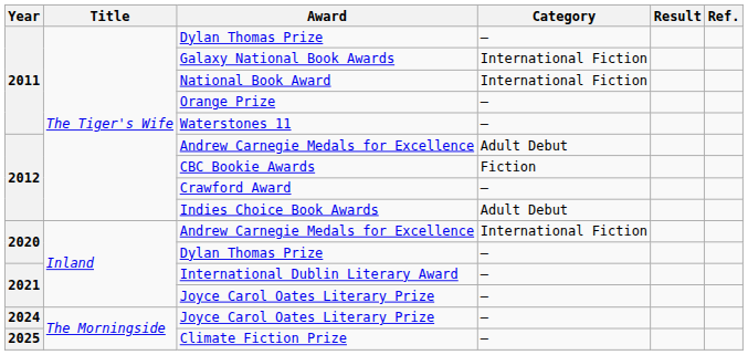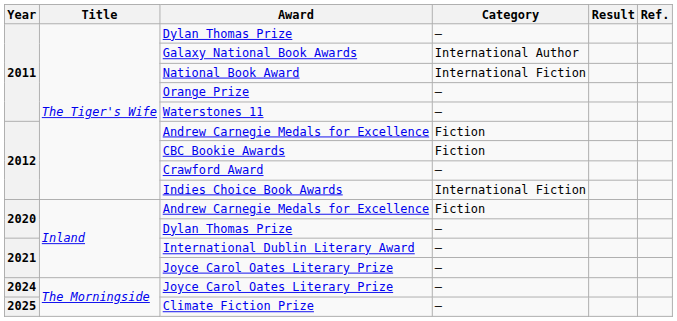 <table class="wikitable sortable">
 <tr>
 <th>Year</th>
 <th>Title</th>
 <th>Award</th>
 <th>Category</th>
 <th>Result</th>
 <th>Ref.</th>
 </tr>
 <tr>
 <th rowspan="5">2011</th>
 <td rowspan="9"><em><a href='#'>The Tiger's Wife</a></em></td>
 <td><a href='#'>Dylan Thomas Prize</a></td>
 <td>—</td>
 <td></td>
 <td></td>
 </tr>
 <tr>
 <td><a href='#'>Galaxy National Book Awards</a></td>
-<td>International Fiction</td>
+<td>International Author</td>
 <td></td>
 <td></td>
 </tr>
 <tr>
 <td><a href='#'>National Book Award</a></td>
 <td>International Fiction</td>
 <td></td>
 <td></td>
 </tr>
 <tr>
 <td><a href='#'>Orange Prize</a></td>
 <td>—</td>
 <td></td>
 <td></td>
 </tr>
 <tr>
 <td><a href='#'>Waterstones 11</a></td>
 <td>—</td>
 <td></td>
 <td></td>
 </tr>
 <tr>
 <th rowspan="4">2012</th>
 <td><a href='#'>Andrew Carnegie Medals for Excellence</a></td>
-<td>Adult Debut</td>
+<td>Fiction</td>
 <td></td>
 <td></td>
 </tr>
 <tr>
 <td><a href='#'>CBC Bookie Awards</a></td>
 <td>Fiction</td>
 <td></td>
 <td></td>
 </tr>
 <tr>
 <td><a href='#'>Crawford Award</a></td>
 <td>—</td>
 <td></td>
 <td></td>
 </tr>
 <tr>
 <td><a href='#'>Indies Choice Book Awards</a></td>
-<td>Adult Debut</td>
+<td>International Fiction</td>
 <td></td>
 <td></td>
 </tr>
 <tr>
 <th rowspan="2">2020</th>
 <td rowspan="4"><em><a href='#'>Inland</a></em></td>
 <td><a href='#'>Andrew Carnegie Medals for Excellence</a></td>
-<td>International Fiction</td>
+<td>Fiction</td>
 <td></td>
 <td></td>
 </tr>
 <tr>
 <td><a href='#'>Dylan Thomas Prize</a></td>
 <td>—</td>
 <td></td>
 <td></td>
 </tr>
 <tr>
 <th rowspan="2">2021</th>
 <td><a href='#'>International Dublin Literary Award</a></td>
 <td>—</td>
 <td></td>
 <td></td>
 </tr>
 <tr>
 <td><a href='#'>Joyce Carol Oates Literary Prize</a></td>
 <td>—</td>
 <td></td>
 <td></td>
 </tr>
 <tr>
 <th>2024</th>
 <td rowspan="2"><em><a href='#'>The Morningside</a></em></td>
 <td><a href='#'>Joyce Carol Oates Literary Prize</a></td>
 <td>—</td>
 <td></td>
 <td></td>
 </tr>
 <tr>
 <th>2025</th>
 <td><a href='#'>Climate Fiction Prize</a></td>
 <td>—</td>
 <td></td>
 <td></td>
 </tr>
 </table>
